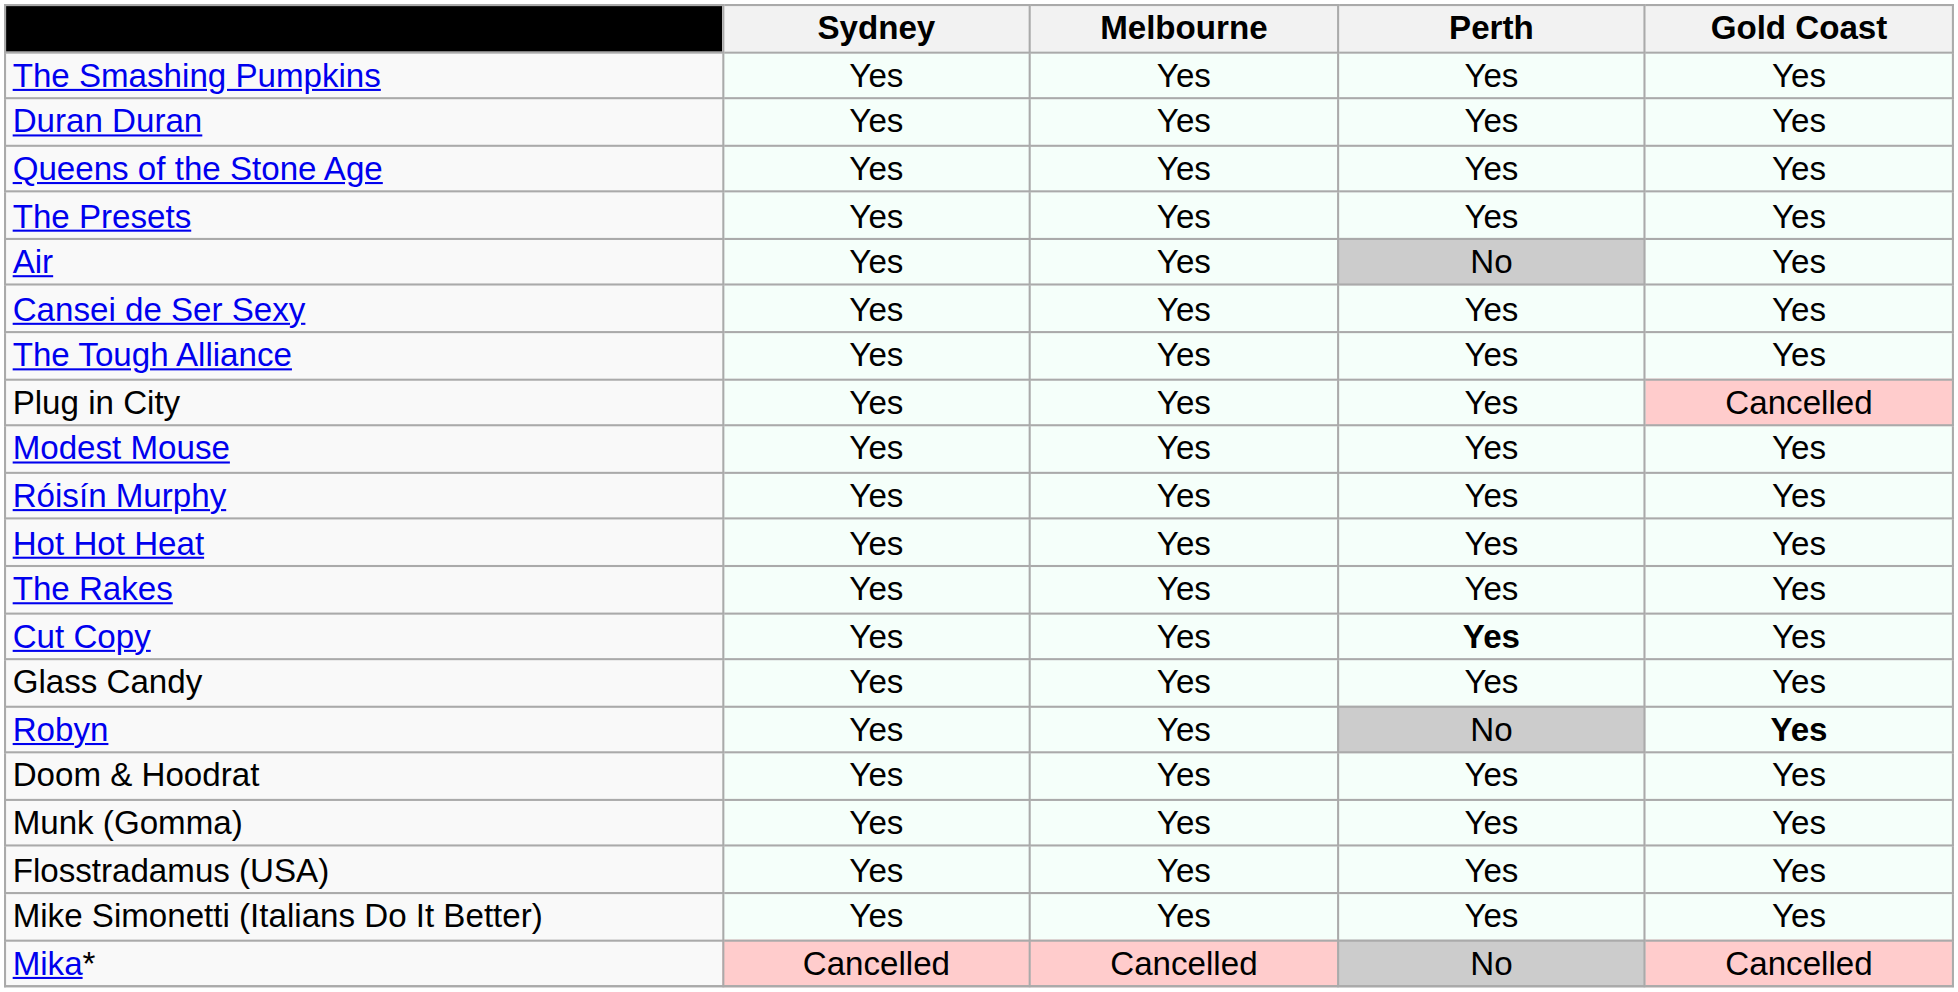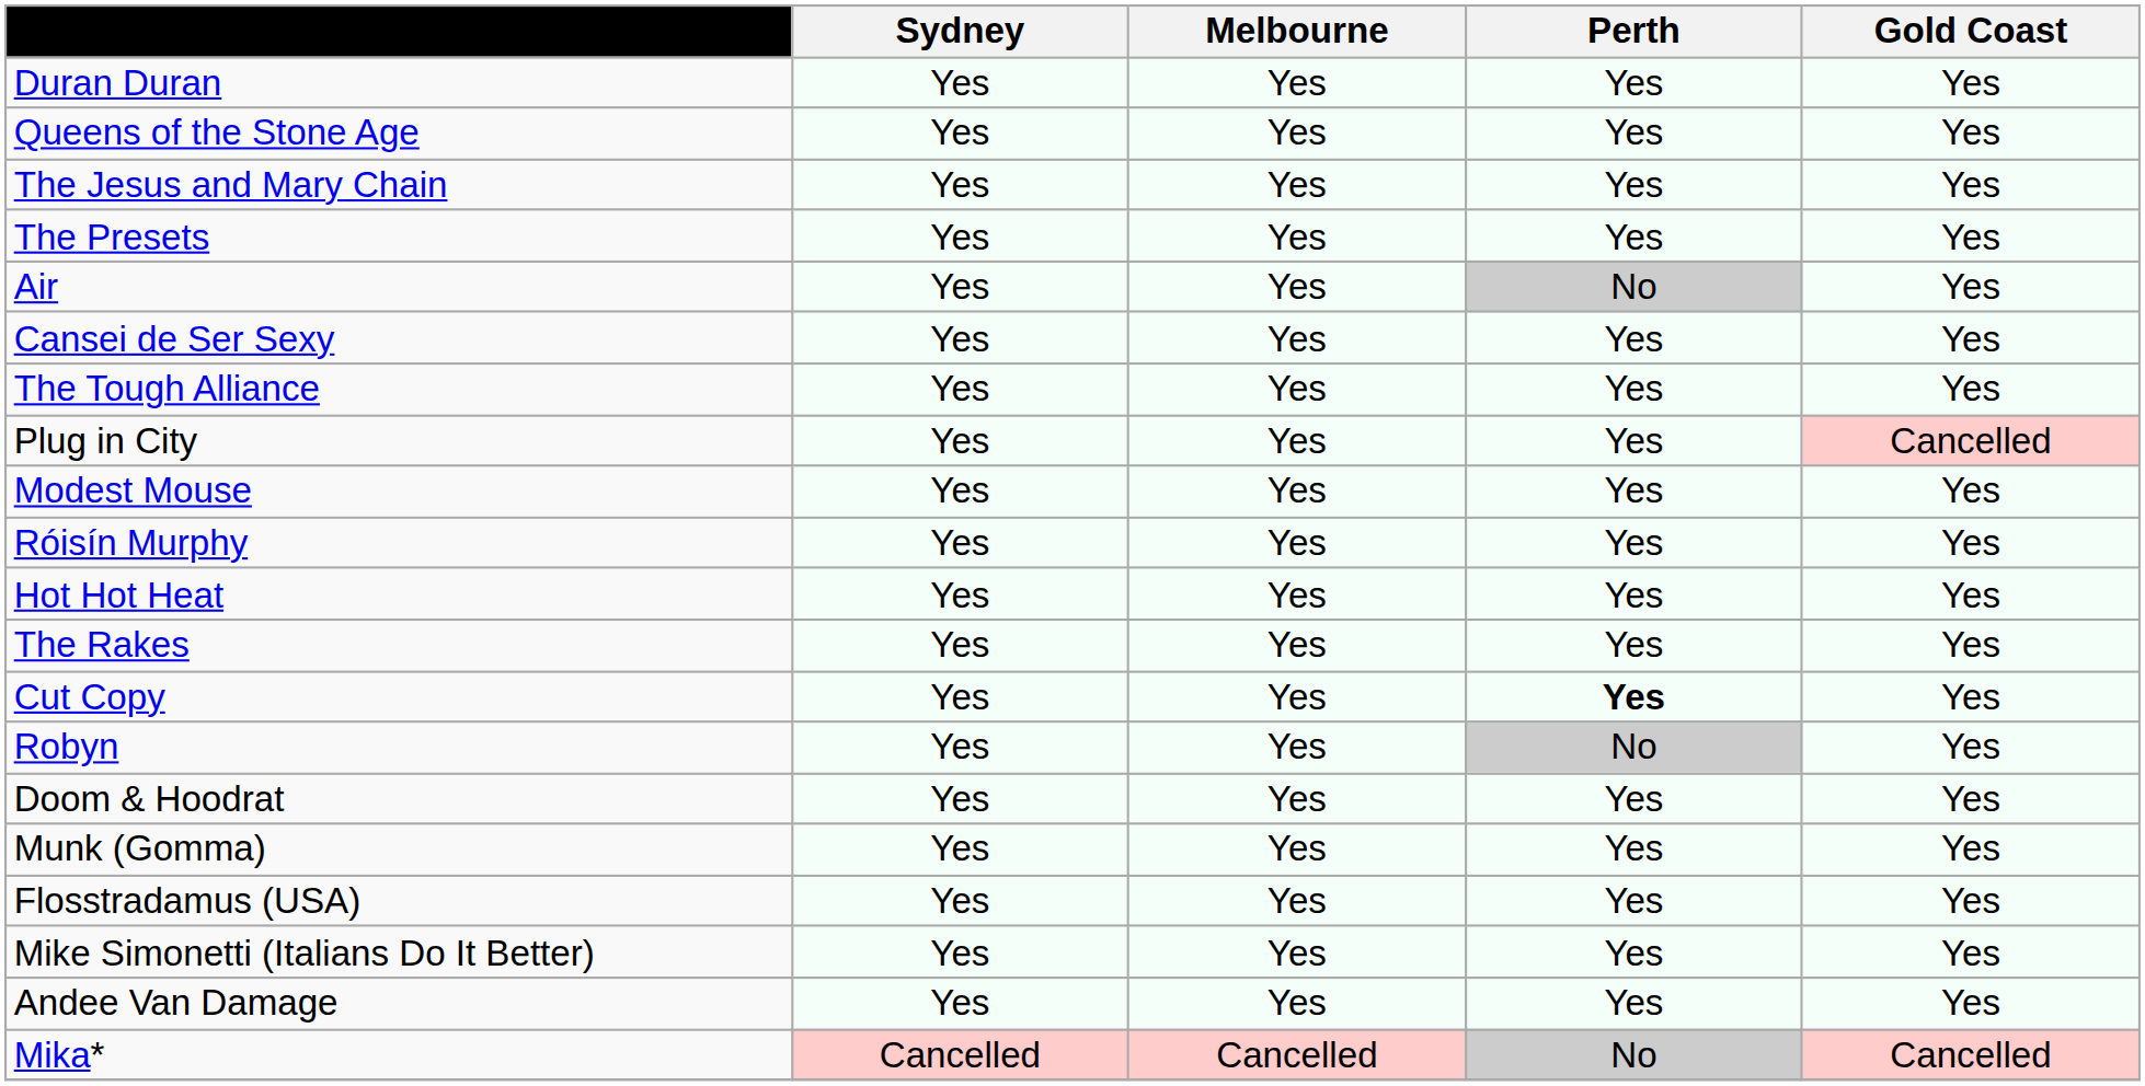 <table class="wikitable sortable" style="font-size:1em; line-height:0.95em;">
 <tr>
 <th style="background-color:#000;" width=28%> </th>
 <th width=12%>Sydney</th>
 <th width=12%>Melbourne</th>
 <th width=12%>Perth</th>
 <th width=12%>Gold Coast</th>
-</tr>
-<tr align=center>
-<td align=left><a href='#'>The Smashing Pumpkins</a></td>
-<td bgcolor="#f5fffa">Yes</td>
-<td bgcolor="#f5fffa">Yes</td>
-<td bgcolor="#f5fffa">Yes</td>
-<td bgcolor="#f5fffa">Yes</td>
 </tr>
 <tr align=center>
 <td align=left><a href='#'>Duran Duran</a></td>
 <td bgcolor="#f5fffa">Yes</td>
 <td bgcolor="#f5fffa">Yes</td>
 <td bgcolor="#f5fffa">Yes</td>
 <td bgcolor="#f5fffa">Yes</td>
 </tr>
 <tr align=center>
 <td align=left><a href='#'>Queens of the Stone Age</a></td>
+<td bgcolor="#f5fffa">Yes</td>
+<td bgcolor="#f5fffa">Yes</td>
+<td bgcolor="#f5fffa">Yes</td>
+<td bgcolor="#f5fffa">Yes</td>
+</tr>
+<tr align=center>
+<td align=left><a href='#'>The Jesus and Mary Chain</a></td>
 <td bgcolor="#f5fffa">Yes</td>
 <td bgcolor="#f5fffa">Yes</td>
 <td bgcolor="#f5fffa">Yes</td>
 <td bgcolor="#f5fffa">Yes</td>
 </tr>
 <tr align=center>
 <td align=left><a href='#'>The Presets</a></td>
 <td bgcolor="#f5fffa">Yes</td>
 <td bgcolor="#f5fffa">Yes</td>
 <td bgcolor="#f5fffa">Yes</td>
 <td bgcolor="#f5fffa">Yes</td>
 </tr>
 <tr align=center>
 <td align=left><a href='#'>Air</a></td>
 <td bgcolor="#f5fffa">Yes</td>
 <td bgcolor="#f5fffa">Yes</td>
 <td bgcolor="#cccccc">No</td>
 <td bgcolor="#f5fffa">Yes</td>
 </tr>
 <tr align=center>
 <td align=left><a href='#'>Cansei de Ser Sexy</a></td>
 <td bgcolor="#f5fffa">Yes</td>
 <td bgcolor="#f5fffa">Yes</td>
 <td bgcolor="#f5fffa">Yes</td>
 <td bgcolor="#f5fffa">Yes</td>
 </tr>
 <tr align=center>
 <td align=left><a href='#'>The Tough Alliance</a></td>
 <td bgcolor="#f5fffa">Yes</td>
 <td bgcolor="#f5fffa">Yes</td>
 <td bgcolor="#f5fffa">Yes</td>
 <td bgcolor="#f5fffa">Yes</td>
 </tr>
 <tr align=center>
 <td align=left>Plug in City</td>
 <td bgcolor="#f5fffa">Yes</td>
 <td bgcolor="#f5fffa">Yes</td>
 <td bgcolor="#f5fffa">Yes</td>
 <td bgcolor="#ffcccc">Cancelled</td>
 </tr>
 <tr align=center>
 <td align=left><a href='#'>Modest Mouse</a></td>
 <td bgcolor="#f5fffa">Yes</td>
 <td bgcolor="#f5fffa">Yes</td>
 <td bgcolor="#f5fffa">Yes</td>
 <td bgcolor="#f5fffa">Yes</td>
 </tr>
 <tr align=center>
 <td align=left><a href='#'>Róisín Murphy</a></td>
 <td bgcolor="#f5fffa">Yes</td>
 <td bgcolor="#f5fffa">Yes</td>
 <td bgcolor="#f5fffa">Yes</td>
 <td bgcolor="#f5fffa">Yes</td>
 </tr>
 <tr align=center>
 <td align=left><a href='#'>Hot Hot Heat</a></td>
 <td bgcolor="#f5fffa">Yes</td>
 <td bgcolor="#f5fffa">Yes</td>
 <td bgcolor="#f5fffa">Yes</td>
 <td bgcolor="#f5fffa">Yes</td>
 </tr>
 <tr align=center>
 <td align=left><a href='#'>The Rakes</a></td>
 <td bgcolor="#f5fffa">Yes</td>
 <td bgcolor="#f5fffa">Yes</td>
 <td bgcolor="#f5fffa">Yes</td>
 <td bgcolor="#f5fffa">Yes</td>
 </tr>
 <tr align=center>
 <td align=left><a href='#'>Cut Copy</a></td>
 <td bgcolor="#f5fffa">Yes</td>
 <td bgcolor="#f5fffa">Yes</td>
 <td bgcolor="#f5fffa"><strong>Yes</strong></td>
 <td bgcolor="#f5fffa">Yes</td>
 </tr>
 <tr align=center>
-<td align=left>Glass Candy</td>
-<td bgcolor="#f5fffa">Yes</td>
-<td bgcolor="#f5fffa">Yes</td>
-<td bgcolor="#f5fffa">Yes</td>
-<td bgcolor="#f5fffa">Yes</td>
-</tr>
-<tr align=center>
 <td align=left><a href='#'>Robyn</a></td>
 <td bgcolor="#f5fffa">Yes</td>
 <td bgcolor="#f5fffa">Yes</td>
 <td bgcolor="#cccccc">No</td>
-<td bgcolor="#f5fffa"><strong>Yes</strong></td>
+<td bgcolor="#f5fffa">Yes</td>
 </tr>
 <tr align=center>
 <td align=left>Doom & Hoodrat</td>
 <td bgcolor="#f5fffa">Yes</td>
 <td bgcolor="#f5fffa">Yes</td>
 <td bgcolor="#f5fffa">Yes</td>
 <td bgcolor="#f5fffa">Yes</td>
 </tr>
 <tr align=center>
 <td align=left>Munk (Gomma)</td>
 <td bgcolor="#f5fffa">Yes</td>
 <td bgcolor="#f5fffa">Yes</td>
 <td bgcolor="#f5fffa">Yes</td>
 <td bgcolor="#f5fffa">Yes</td>
 </tr>
 <tr align=center>
 <td align=left>Flosstradamus (USA)</td>
 <td bgcolor="#f5fffa">Yes</td>
 <td bgcolor="#f5fffa">Yes</td>
 <td bgcolor="#f5fffa">Yes</td>
 <td bgcolor="#f5fffa">Yes</td>
 </tr>
 <tr align=center>
 <td align=left>Mike Simonetti (Italians Do It Better)</td>
 <td bgcolor="#f5fffa">Yes</td>
 <td bgcolor="#f5fffa">Yes</td>
 <td bgcolor="#f5fffa">Yes</td>
 <td bgcolor="#f5fffa">Yes</td>
 </tr>
 <tr align=center>
+<td align=left>Andee Van Damage</td>
+<td bgcolor="#f5fffa">Yes</td>
+<td bgcolor="#f5fffa">Yes</td>
+<td bgcolor="#f5fffa">Yes</td>
+<td bgcolor="#f5fffa">Yes</td>
+</tr>
+<tr align=center>
 <td align=left><a href='#'>Mika</a><span>*</span></td>
 <td bgcolor="#ffcccc">Cancelled</td>
 <td bgcolor="#ffcccc">Cancelled</td>
 <td bgcolor="#cccccc">No</td>
 <td bgcolor="#ffcccc">Cancelled</td>
 </tr>
 <tr align=center>
 </tr>
 </table>
